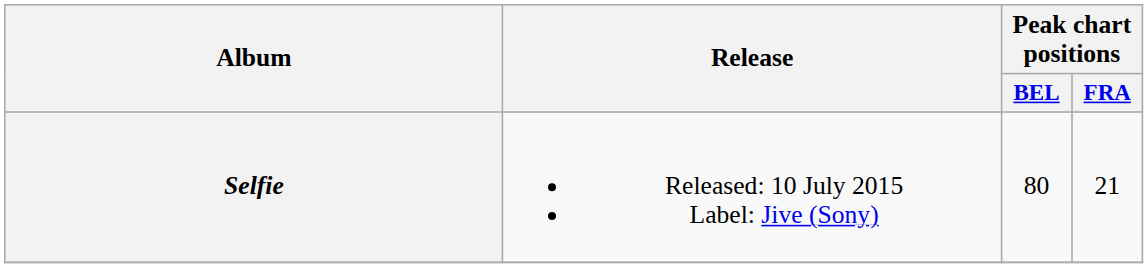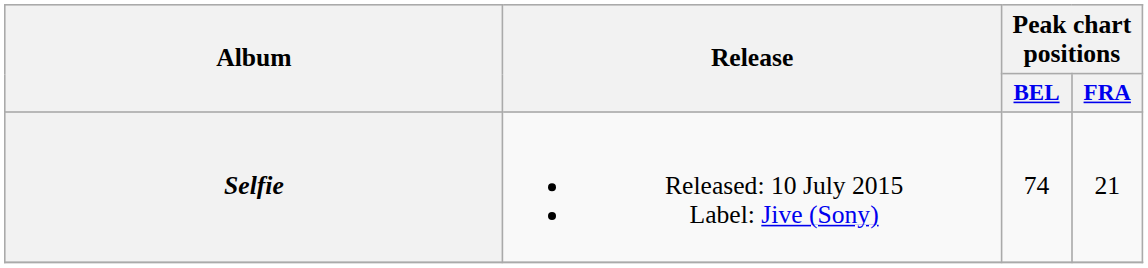 <table class="wikitable plainrowheaders" style="text-align:center;">
 <tr>
 <th scope="col" rowspan="2" style="width:19em;">Album</th>
 <th scope="col" rowspan="2" style="width:19em;">Release</th>
 <th scope="col" colspan="2">Peak chart positions</th>
 </tr>
 <tr>
 <th scope="col" style="width:2.6em;font-size:90%;"><a href='#'>BEL</a></th>
 <th scope="col" style="width:2.6em;font-size:90%;"><a href='#'>FRA</a></th>
 </tr>
 <tr>
 <th scope="row"><em>Selfie</em></th>
 <td><br><ul><li>Released: 10 July 2015</li><li>Label: <a href='#'>Jive (Sony)</a></li></ul></td>
-<td>80</td>
+<td>74</td>
 <td>21</td>
 </tr>
 <tr>
 </tr>
 </table>
